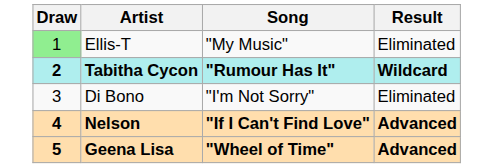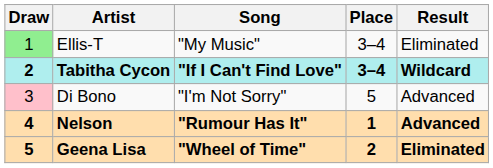 <table class="sortable wikitable" style="margin: 1em auto 1em auto; text-align:center;">
 <tr>
 <th>Draw</th>
 <th>Artist</th>
 <th>Song</th>
+<th>Place</th>
 <th>Result</th>
 </tr>
 <tr>
 <td style="background: lightgreen;">1</td>
 <td align="left">Ellis-T</td>
 <td align="left">"My Music"</td>
+<td>3–4</td>
 <td align="left">Eliminated</td>
 </tr>
 <tr style="font-weight:bold; background:paleturquoise;">
 <td>2</td>
 <td align="left">Tabitha Cycon</td>
-<td align="left">"Rumour Has It"</td>
+<td align="left">"If I Can't Find Love"</td>
+<td>3–4</td>
 <td align="left">Wildcard</td>
 </tr>
 <tr>
-<td>3</td>
+<td style="background: pink;">3</td>
 <td align="left">Di Bono</td>
 <td align="left">"I'm Not Sorry"</td>
-<td align="left">Eliminated</td>
+<td>5</td>
+<td align="left">Advanced</td>
 </tr>
 <tr style="font-weight:bold; background:navajowhite;">
 <td>4</td>
 <td align="left">Nelson</td>
-<td align="left">"If I Can't Find Love"</td>
+<td align="left">"Rumour Has It"</td>
+<td>1</td>
 <td align="left">Advanced</td>
 </tr>
 <tr style="font-weight:bold; background:navajowhite;">
 <td>5</td>
 <td align="left">Geena Lisa</td>
 <td align="left">"Wheel of Time"</td>
-<td align="left">Advanced</td>
+<td>2</td>
+<td align="left">Eliminated</td>
 </tr>
 </table>
